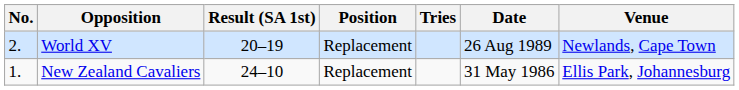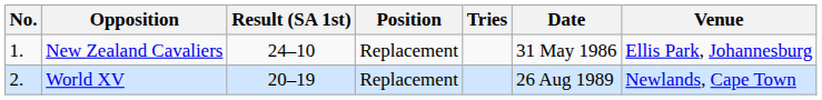 <table class="wikitable sortable">
 <tr>
 <th>No.</th>
 <th>Opposition</th>
 <th>Result (SA 1st)</th>
 <th>Position</th>
 <th>Tries</th>
 <th>Date</th>
 <th>Venue</th>
 </tr>
+<tr>
+<td>1.</td>
+<td><a href='#'>New Zealand Cavaliers</a></td>
+<td align="center">24–10</td>
+<td>Replacement</td>
+<td></td>
+<td>31 May 1986</td>
+<td><a href='#'>Ellis Park</a>, <a href='#'>Johannesburg</a></td>
+</tr>
 <tr style="background: #D0E6FF;">
 <td>2.</td>
 <td><a href='#'>World XV</a></td>
 <td align="center">20–19</td>
 <td>Replacement</td>
 <td></td>
 <td>26 Aug 1989</td>
 <td><a href='#'>Newlands</a>, <a href='#'>Cape Town</a></td>
 </tr>
-<tr>
-<td>1.</td>
-<td><a href='#'>New Zealand Cavaliers</a></td>
-<td align="center">24–10</td>
-<td>Replacement</td>
-<td></td>
-<td>31 May 1986</td>
-<td><a href='#'>Ellis Park</a>, <a href='#'>Johannesburg</a></td>
-</tr>
 </table>
